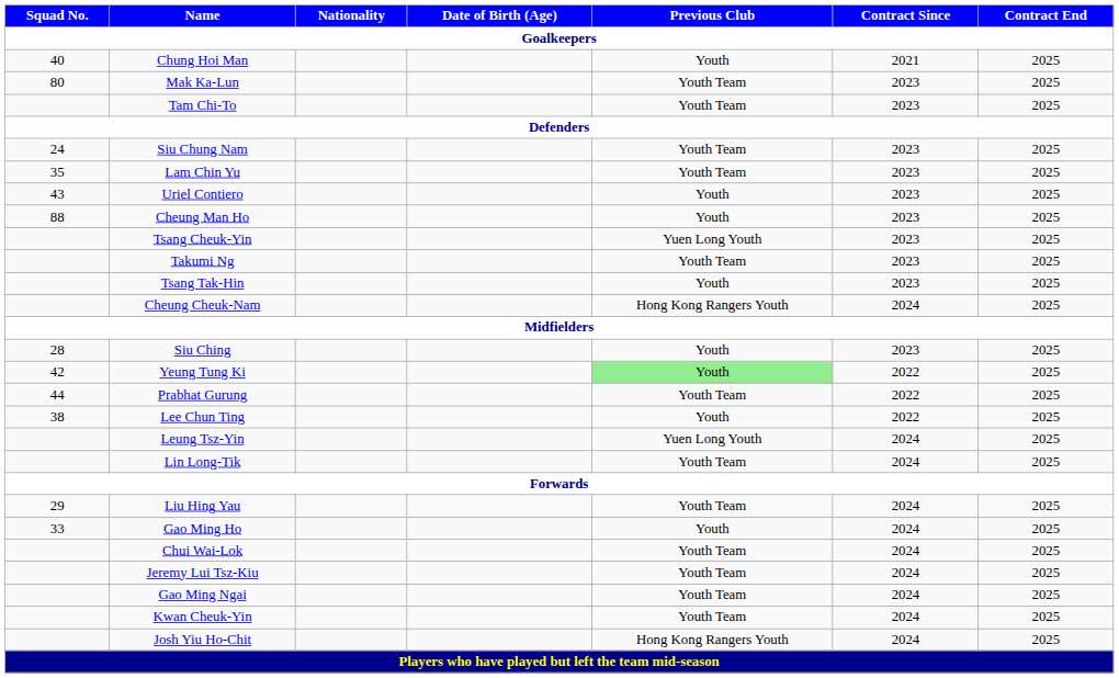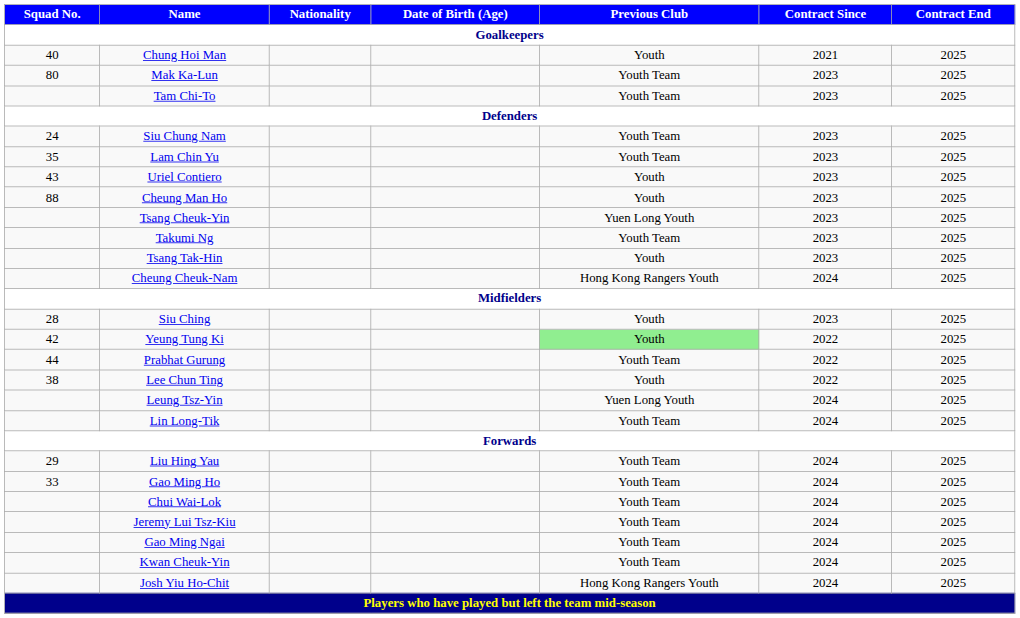 <table class="wikitable" style="text-align:center; font-size:100%; width:100%;">
 <tr>
 <th style="background:blue; color:white; text-align:center;">Squad No.</th>
 <th style="background:blue; color:white; text-align:center;">Name</th>
 <th style="background:blue; color:white; text-align:center;">Nationality</th>
 <th style="background:blue; color:white; text-align:center;">Date of Birth (Age)</th>
 <th style="background:blue; color:white; text-align:center;">Previous Club</th>
 <th style="background:blue; color:white; text-align:center;">Contract Since</th>
 <th style="background:blue; color:white; text-align:center;">Contract End</th>
 </tr>
 <tr>
 <th colspan="8" style="background:white; color:darkblue; text-align:center">Goalkeepers</th>
 </tr>
 <tr>
 <td>40</td>
 <td><a href='#'>Chung Hoi Man</a></td>
 <td></td>
 <td></td>
 <td>Youth</td>
 <td>2021</td>
 <td>2025</td>
 </tr>
 <tr>
 <td>80</td>
 <td><a href='#'>Mak Ka-Lun</a></td>
 <td></td>
 <td></td>
 <td>Youth Team</td>
 <td>2023</td>
 <td>2025</td>
 </tr>
 <tr>
 <td></td>
 <td><a href='#'>Tam Chi-To</a></td>
 <td></td>
 <td></td>
 <td>Youth Team</td>
 <td>2023</td>
 <td>2025</td>
 </tr>
 <tr>
 <th colspan="8" style="background:white; color:darkblue; text-align:center">Defenders</th>
 </tr>
 <tr>
 <td>24</td>
 <td><a href='#'>Siu Chung Nam</a></td>
 <td></td>
 <td></td>
 <td>Youth Team</td>
 <td>2023</td>
 <td>2025</td>
 </tr>
 <tr>
 <td>35</td>
 <td><a href='#'>Lam Chin Yu</a></td>
 <td></td>
 <td></td>
 <td>Youth Team</td>
 <td>2023</td>
 <td>2025</td>
 </tr>
 <tr>
 <td>43</td>
 <td><a href='#'>Uriel Contiero</a></td>
 <td></td>
 <td></td>
 <td>Youth</td>
 <td>2023</td>
 <td>2025</td>
 </tr>
 <tr>
 <td>88</td>
 <td><a href='#'>Cheung Man Ho</a></td>
 <td></td>
 <td></td>
 <td>Youth</td>
 <td>2023</td>
 <td>2025</td>
 </tr>
 <tr>
 <td></td>
 <td><a href='#'>Tsang Cheuk-Yin</a></td>
 <td></td>
 <td></td>
 <td> Yuen Long Youth</td>
 <td>2023</td>
 <td>2025</td>
 </tr>
 <tr>
 <td></td>
 <td><a href='#'>Takumi Ng</a></td>
 <td></td>
 <td></td>
 <td>Youth Team</td>
 <td>2023</td>
 <td>2025</td>
 </tr>
 <tr>
 <td></td>
 <td><a href='#'>Tsang Tak-Hin</a></td>
 <td></td>
 <td></td>
 <td>Youth</td>
 <td>2023</td>
 <td>2025</td>
 </tr>
 <tr>
 <td></td>
 <td><a href='#'>Cheung Cheuk-Nam</a></td>
 <td></td>
 <td></td>
 <td> Hong Kong Rangers Youth</td>
 <td>2024</td>
 <td>2025</td>
 </tr>
 <tr>
 <th colspan="8" style="background:white; color:darkblue; text-align:center">Midfielders</th>
 </tr>
 <tr>
 <td>28</td>
 <td><a href='#'>Siu Ching</a></td>
 <td></td>
 <td></td>
 <td>Youth</td>
 <td>2023</td>
 <td>2025</td>
 </tr>
 <tr>
 <td>42</td>
 <td><a href='#'>Yeung Tung Ki</a></td>
 <td></td>
 <td></td>
 <td style="background: lightgreen;">Youth</td>
 <td>2022</td>
 <td>2025</td>
 </tr>
 <tr>
 <td>44</td>
 <td><a href='#'>Prabhat Gurung</a></td>
 <td></td>
 <td></td>
 <td>Youth Team</td>
 <td>2022</td>
 <td>2025</td>
 </tr>
 <tr>
 <td>38</td>
 <td><a href='#'>Lee Chun Ting</a></td>
 <td></td>
 <td></td>
 <td>Youth</td>
 <td>2022</td>
 <td>2025</td>
 </tr>
 <tr>
 <td></td>
 <td><a href='#'>Leung Tsz-Yin</a></td>
 <td></td>
 <td></td>
 <td> Yuen Long Youth</td>
 <td>2024</td>
 <td>2025</td>
 </tr>
 <tr>
 <td></td>
 <td><a href='#'>Lin Long-Tik</a></td>
 <td></td>
 <td></td>
 <td>Youth Team</td>
 <td>2024</td>
 <td>2025</td>
 </tr>
 <tr>
 <th colspan="8" style="background:white; color:darkblue; text-align:center">Forwards</th>
 </tr>
 <tr>
 <td>29</td>
 <td><a href='#'>Liu Hing Yau</a></td>
 <td></td>
 <td></td>
 <td>Youth Team</td>
 <td>2024</td>
 <td>2025</td>
 </tr>
 <tr>
 <td>33</td>
 <td><a href='#'>Gao Ming Ho</a></td>
 <td></td>
 <td></td>
-<td>Youth</td>
+<td>Youth Team</td>
 <td>2024</td>
 <td>2025</td>
 </tr>
 <tr>
 <td></td>
 <td><a href='#'>Chui Wai-Lok</a></td>
 <td></td>
 <td></td>
 <td>Youth Team</td>
 <td>2024</td>
 <td>2025</td>
 </tr>
 <tr>
 <td></td>
 <td><a href='#'>Jeremy Lui Tsz-Kiu</a></td>
 <td></td>
 <td></td>
 <td>Youth Team</td>
 <td>2024</td>
 <td>2025</td>
 </tr>
 <tr>
 <td></td>
 <td><a href='#'>Gao Ming Ngai</a></td>
 <td></td>
 <td></td>
 <td>Youth Team</td>
 <td>2024</td>
 <td>2025</td>
 </tr>
 <tr>
 <td></td>
 <td><a href='#'>Kwan Cheuk-Yin</a></td>
 <td></td>
 <td></td>
 <td>Youth Team</td>
 <td>2024</td>
 <td>2025</td>
 </tr>
 <tr>
 <td></td>
 <td><a href='#'>Josh Yiu Ho-Chit</a></td>
 <td></td>
 <td></td>
 <td> Hong Kong Rangers Youth</td>
 <td>2024</td>
 <td>2025</td>
 </tr>
 <tr>
 <th colspan="8" style="background:darkblue; color:yellow; text-align:center">Players who have played but left the team mid-season</th>
 </tr>
 <tr>
 </tr>
 </table>
